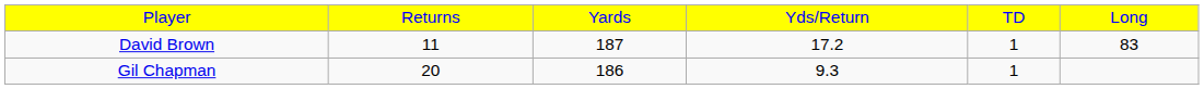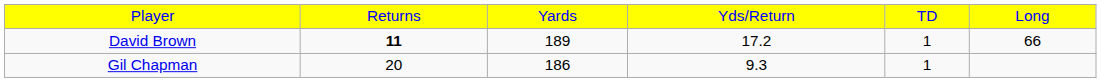 <table class="wikitable" width="90%">
 <tr align="center"  style="background:yellow;color:blue;">
 <td>Player</td>
 <td>Returns</td>
 <td>Yards</td>
 <td>Yds/Return</td>
 <td>TD</td>
 <td>Long</td>
 </tr>
 <tr align="center" bgcolor="">
 <td><a href='#'>David Brown</a></td>
-<td>11</td>
-<td>187</td>
+<td><strong>11</strong></td>
+<td>189</td>
 <td>17.2</td>
 <td>1</td>
-<td>83</td>
+<td>66</td>
 </tr>
 <tr align="center" bgcolor="">
 <td><a href='#'>Gil Chapman</a></td>
 <td>20</td>
 <td>186</td>
 <td>9.3</td>
 <td>1</td>
 <td></td>
 </tr>
 </table>
